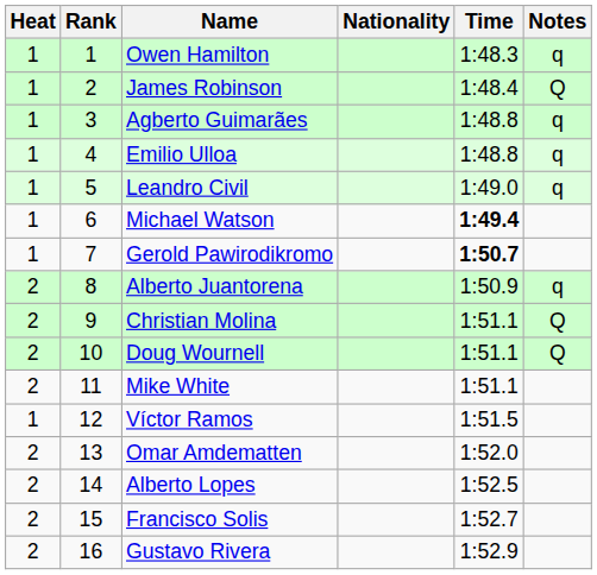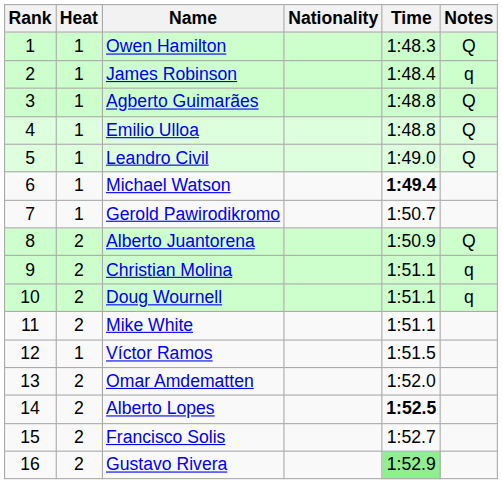 <table class="wikitable sortable" style="text-align:center">
 <tr>
+<th>Rank</th>
 <th>Heat</th>
-<th>Rank</th>
 <th>Name</th>
 <th>Nationality</th>
 <th>Time</th>
 <th>Notes</th>
 </tr>
 <tr bgcolor=ccffcc>
 <td>1</td>
 <td>1</td>
 <td align=left><a href='#'>Owen Hamilton</a></td>
 <td align=left></td>
 <td>1:48.3</td>
+<td>Q</td>
+</tr>
+<tr bgcolor=ccffcc>
+<td>2</td>
+<td>1</td>
+<td align=left><a href='#'>James Robinson</a></td>
+<td align=left></td>
+<td>1:48.4</td>
 <td>q</td>
 </tr>
 <tr bgcolor=ccffcc>
+<td>3</td>
 <td>1</td>
-<td>2</td>
-<td align=left><a href='#'>James Robinson</a></td>
-<td align=left></td>
-<td>1:48.4</td>
-<td>Q</td>
-</tr>
-<tr bgcolor=ccffcc>
-<td>1</td>
-<td>3</td>
 <td align=left><a href='#'>Agberto Guimarães</a></td>
 <td align=left></td>
 <td>1:48.8</td>
-<td>q</td>
+<td>Q</td>
 </tr>
 <tr bgcolor=ddffdd>
+<td>4</td>
 <td>1</td>
-<td>4</td>
 <td align=left><a href='#'>Emilio Ulloa</a></td>
 <td align=left></td>
 <td>1:48.8</td>
-<td>q</td>
+<td>Q</td>
 </tr>
 <tr bgcolor=ddffdd>
+<td>5</td>
 <td>1</td>
-<td>5</td>
 <td align=left><a href='#'>Leandro Civil</a></td>
 <td align=left></td>
 <td>1:49.0</td>
-<td>q</td>
+<td>Q</td>
 </tr>
 <tr>
+<td>6</td>
 <td>1</td>
-<td>6</td>
 <td align=left><a href='#'>Michael Watson</a></td>
 <td align=left></td>
 <td><strong>1:49.4</strong></td>
 <td></td>
 </tr>
 <tr>
+<td>7</td>
 <td>1</td>
-<td>7</td>
 <td align=left><a href='#'>Gerold Pawirodikromo</a></td>
 <td align=left></td>
-<td><strong>1:50.7</strong></td>
+<td>1:50.7</td>
 <td></td>
 </tr>
 <tr bgcolor=ccffcc>
+<td>8</td>
 <td>2</td>
-<td>8</td>
 <td align=left><a href='#'>Alberto Juantorena</a></td>
 <td align=left></td>
 <td>1:50.9</td>
+<td>Q</td>
+</tr>
+<tr bgcolor=ccffcc>
+<td>9</td>
+<td>2</td>
+<td align=left><a href='#'>Christian Molina</a></td>
+<td align=left></td>
+<td>1:51.1</td>
 <td>q</td>
 </tr>
 <tr bgcolor=ccffcc>
+<td>10</td>
 <td>2</td>
-<td>9</td>
-<td align=left><a href='#'>Christian Molina</a></td>
-<td align=left></td>
-<td>1:51.1</td>
-<td>Q</td>
-</tr>
-<tr bgcolor=ccffcc>
-<td>2</td>
-<td>10</td>
 <td align=left><a href='#'>Doug Wournell</a></td>
 <td align=left></td>
 <td>1:51.1</td>
-<td>Q</td>
+<td>q</td>
 </tr>
 <tr>
+<td>11</td>
 <td>2</td>
-<td>11</td>
 <td align=left><a href='#'>Mike White</a></td>
 <td align=left></td>
 <td>1:51.1</td>
 <td></td>
 </tr>
 <tr>
+<td>12</td>
 <td>1</td>
-<td>12</td>
 <td align=left><a href='#'>Víctor Ramos</a></td>
 <td align=left></td>
 <td>1:51.5</td>
 <td></td>
 </tr>
 <tr>
+<td>13</td>
 <td>2</td>
-<td>13</td>
 <td align=left><a href='#'>Omar Amdematten</a></td>
 <td align=left></td>
 <td>1:52.0</td>
 <td></td>
 </tr>
 <tr>
+<td>14</td>
 <td>2</td>
-<td>14</td>
 <td align=left><a href='#'>Alberto Lopes</a></td>
 <td align=left></td>
-<td>1:52.5</td>
+<td><strong>1:52.5</strong></td>
 <td></td>
 </tr>
 <tr>
+<td>15</td>
 <td>2</td>
-<td>15</td>
 <td align=left><a href='#'>Francisco Solis</a></td>
 <td align=left></td>
 <td>1:52.7</td>
 <td></td>
 </tr>
 <tr>
+<td>16</td>
 <td>2</td>
-<td>16</td>
 <td align=left><a href='#'>Gustavo Rivera</a></td>
 <td align=left></td>
-<td>1:52.9</td>
+<td style="background: lightgreen;">1:52.9</td>
 <td></td>
 </tr>
 </table>
